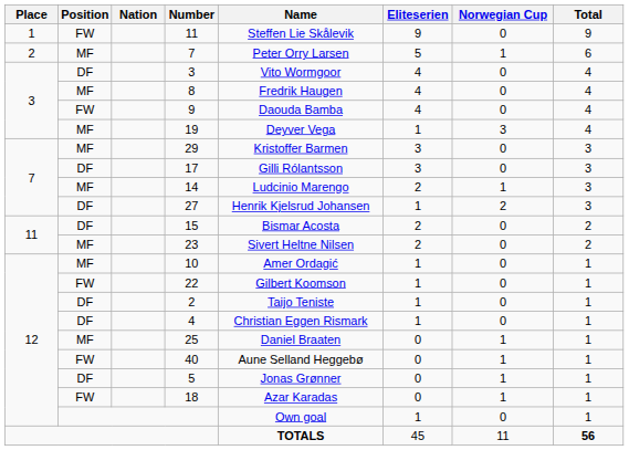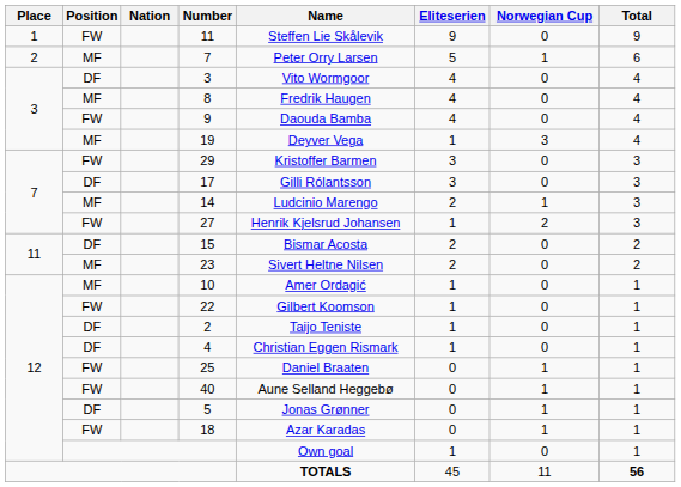 <table class="wikitable" style="font-size: 95%; text-align: center;">
 <tr>
 <th width=60>Place</th>
 <th width=60>Position</th>
 <th width=60>Nation</th>
 <th width=60>Number</th>
 <th width=200>Name</th>
 <th width=80><a href='#'>Eliteserien</a></th>
 <th width=120><a href='#'>Norwegian Cup</a></th>
 <th width=80><strong>Total</strong></th>
 </tr>
 <tr>
 <td>1</td>
 <td>FW</td>
 <td></td>
 <td>11</td>
 <td><a href='#'>Steffen Lie Skålevik</a></td>
 <td>9</td>
 <td>0</td>
 <td>9</td>
 </tr>
 <tr>
 <td>2</td>
 <td>MF</td>
 <td></td>
 <td>7</td>
 <td><a href='#'>Peter Orry Larsen</a></td>
 <td>5</td>
 <td>1</td>
 <td>6</td>
 </tr>
 <tr>
 <td rowspan="4">3</td>
 <td>DF</td>
 <td></td>
 <td>3</td>
 <td><a href='#'>Vito Wormgoor</a></td>
 <td>4</td>
 <td>0</td>
 <td>4</td>
 </tr>
 <tr>
 <td>MF</td>
 <td></td>
 <td>8</td>
 <td><a href='#'>Fredrik Haugen</a></td>
 <td>4</td>
 <td>0</td>
 <td>4</td>
 </tr>
 <tr>
 <td>FW</td>
 <td></td>
 <td>9</td>
 <td><a href='#'>Daouda Bamba</a></td>
 <td>4</td>
 <td>0</td>
 <td>4</td>
 </tr>
 <tr>
 <td>MF</td>
 <td></td>
 <td>19</td>
 <td><a href='#'>Deyver Vega</a></td>
 <td>1</td>
 <td>3</td>
 <td>4</td>
 </tr>
 <tr>
 <td rowspan="4">7</td>
-<td>MF</td>
+<td>FW</td>
 <td></td>
 <td>29</td>
 <td><a href='#'>Kristoffer Barmen</a></td>
 <td>3</td>
 <td>0</td>
 <td>3</td>
 </tr>
 <tr>
 <td>DF</td>
 <td></td>
 <td>17</td>
 <td><a href='#'>Gilli Rólantsson</a></td>
 <td>3</td>
 <td>0</td>
 <td>3</td>
 </tr>
 <tr>
 <td>MF</td>
 <td></td>
 <td>14</td>
 <td><a href='#'>Ludcinio Marengo</a></td>
 <td>2</td>
 <td>1</td>
 <td>3</td>
 </tr>
 <tr>
-<td>DF</td>
+<td>FW</td>
 <td></td>
 <td>27</td>
 <td><a href='#'>Henrik Kjelsrud Johansen</a></td>
 <td>1</td>
 <td>2</td>
 <td>3</td>
 </tr>
 <tr>
 <td rowspan="2">11</td>
 <td>DF</td>
 <td></td>
 <td>15</td>
 <td><a href='#'>Bismar Acosta</a></td>
 <td>2</td>
 <td>0</td>
 <td>2</td>
 </tr>
 <tr>
 <td>MF</td>
 <td></td>
 <td>23</td>
 <td><a href='#'>Sivert Heltne Nilsen</a></td>
 <td>2</td>
 <td>0</td>
 <td>2</td>
 </tr>
 <tr>
 <td rowspan="9">12</td>
 <td>MF</td>
 <td></td>
 <td>10</td>
 <td><a href='#'>Amer Ordagić</a></td>
 <td>1</td>
 <td>0</td>
 <td>1</td>
 </tr>
 <tr>
 <td>FW</td>
 <td></td>
 <td>22</td>
 <td><a href='#'>Gilbert Koomson</a></td>
 <td>1</td>
 <td>0</td>
 <td>1</td>
 </tr>
 <tr>
 <td>DF</td>
 <td></td>
 <td>2</td>
 <td><a href='#'>Taijo Teniste</a></td>
 <td>1</td>
 <td>0</td>
 <td>1</td>
 </tr>
 <tr>
 <td>DF</td>
 <td></td>
 <td>4</td>
 <td><a href='#'>Christian Eggen Rismark</a></td>
 <td>1</td>
 <td>0</td>
 <td>1</td>
 </tr>
 <tr>
-<td>MF</td>
+<td>FW</td>
 <td></td>
 <td>25</td>
 <td><a href='#'>Daniel Braaten</a></td>
 <td>0</td>
 <td>1</td>
 <td>1</td>
 </tr>
 <tr>
 <td>FW</td>
 <td></td>
 <td>40</td>
 <td>Aune Selland Heggebø</td>
 <td>0</td>
 <td>1</td>
 <td>1</td>
 </tr>
 <tr>
 <td>DF</td>
 <td></td>
 <td>5</td>
 <td><a href='#'>Jonas Grønner</a></td>
 <td>0</td>
 <td>1</td>
 <td>1</td>
 </tr>
 <tr>
 <td>FW</td>
 <td></td>
 <td>18</td>
 <td><a href='#'>Azar Karadas</a></td>
 <td>0</td>
 <td>1</td>
 <td>1</td>
 </tr>
 <tr>
 <td colspan="3"></td>
 <td><a href='#'>Own goal</a></td>
 <td>1</td>
 <td>0</td>
 <td>1</td>
 </tr>
 <tr>
 <td colspan="4"></td>
 <td><strong>TOTALS</strong></td>
 <td>45</td>
 <td>11</td>
 <td><strong>56</strong></td>
 </tr>
 </table>
